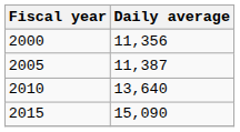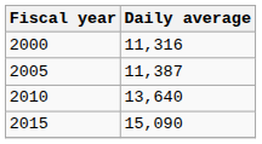 <table class="wikitable">
 <tr>
 <th>Fiscal year</th>
 <th>Daily average</th>
 </tr>
 <tr>
 <td>2000</td>
-<td>11,356</td>
+<td>11,316</td>
 </tr>
 <tr>
 <td>2005</td>
 <td>11,387</td>
 </tr>
 <tr>
 <td>2010</td>
 <td>13,640</td>
 </tr>
 <tr>
 <td>2015</td>
 <td>15,090</td>
 </tr>
 <tr>
 </tr>
 </table>
